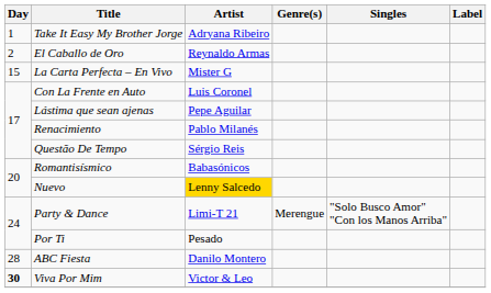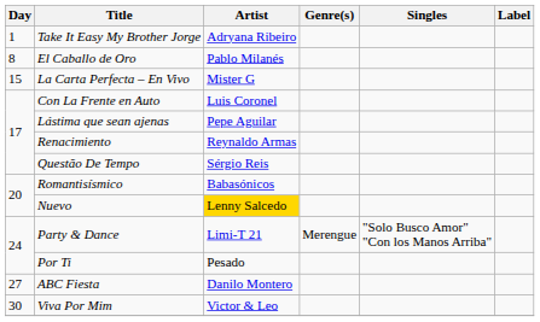 <table class="wikitable sortable" style="text-align: left;">
 <tr>
 <th>Day</th>
 <th>Title</th>
 <th>Artist</th>
 <th>Genre(s)</th>
 <th>Singles</th>
 <th>Label</th>
 </tr>
 <tr>
 <td>1</td>
 <td><em>Take It Easy My Brother Jorge</em></td>
 <td><a href='#'>Adryana Ribeiro</a></td>
 <td></td>
 <td></td>
 <td></td>
 </tr>
 <tr>
-<td>2</td>
+<td>8</td>
 <td><em>El Caballo de Oro</em></td>
-<td><a href='#'>Reynaldo Armas</a></td>
+<td><a href='#'>Pablo Milanés</a></td>
 <td></td>
 <td></td>
 <td></td>
 </tr>
 <tr>
 <td>15</td>
 <td><em>La Carta Perfecta – En Vivo</em></td>
 <td><a href='#'>Mister G</a></td>
 <td></td>
 <td></td>
 <td></td>
 </tr>
 <tr>
 <td rowspan="4">17</td>
 <td><em>Con La Frente en Auto</em></td>
 <td><a href='#'>Luis Coronel</a></td>
 <td></td>
 <td></td>
 <td></td>
 </tr>
 <tr>
 <td><em>Lástima que sean ajenas</em></td>
 <td><a href='#'>Pepe Aguilar</a></td>
 <td></td>
 <td></td>
 <td></td>
 </tr>
 <tr>
 <td><em>Renacimiento</em></td>
-<td><a href='#'>Pablo Milanés</a></td>
+<td><a href='#'>Reynaldo Armas</a></td>
 <td></td>
 <td></td>
 <td></td>
 </tr>
 <tr>
 <td><em>Questão De Tempo</em></td>
 <td><a href='#'>Sérgio Reis</a></td>
 <td></td>
 <td></td>
 <td></td>
 </tr>
 <tr>
 <td rowspan="2">20</td>
 <td><em>Romantisísmico</em></td>
 <td><a href='#'>Babasónicos</a></td>
 <td></td>
 <td></td>
 <td></td>
 </tr>
 <tr>
 <td><em>Nuevo</em></td>
 <td style="background: gold;">Lenny Salcedo</td>
 <td></td>
 <td></td>
 <td></td>
 </tr>
 <tr>
 <td rowspan="2">24</td>
 <td><em>Party & Dance</em></td>
 <td><a href='#'>Limi-T 21</a></td>
 <td>Merengue</td>
 <td>"Solo Busco Amor"<br>"Con los Manos Arriba"</td>
 <td></td>
 </tr>
 <tr>
 <td><em>Por Ti</em></td>
 <td>Pesado</td>
 <td></td>
 <td></td>
 <td></td>
 </tr>
 <tr>
-<td>28</td>
+<td>27</td>
 <td><em>ABC Fiesta</em></td>
 <td><a href='#'>Danilo Montero</a></td>
 <td></td>
 <td></td>
 <td></td>
 </tr>
 <tr>
-<td><strong>30</strong></td>
+<td>30</td>
 <td><em>Viva Por Mim</em></td>
 <td><a href='#'>Victor & Leo</a></td>
 <td></td>
 <td></td>
 <td></td>
 </tr>
 <tr>
 </tr>
 </table>
